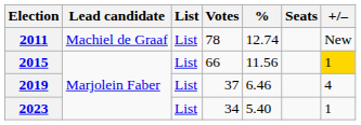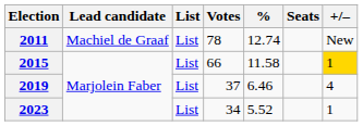 <table class="wikitable sortable defaultright col2left col3left">
 <tr>
 <th>Election</th>
 <th>Lead candidate</th>
 <th class="unsortable">List</th>
 <th>Votes</th>
 <th>%</th>
 <th>Seats</th>
 <th>+/–</th>
 </tr>
 <tr>
 <th><a href='#'>2011</a></th>
 <td><a href='#'>Machiel de Graaf</a></td>
 <td><a href='#'>List</a></td>
 <td>78</td>
 <td>12.74</td>
 <td></td>
 <td>New</td>
 </tr>
 <tr>
 <th><a href='#'>2015</a></th>
 <td rowspan="3"><a href='#'>Marjolein Faber</a></td>
 <td><a href='#'>List</a></td>
 <td>66</td>
-<td>11.56</td>
+<td>11.58</td>
 <td></td>
 <td style="background: gold;"> 1</td>
 </tr>
 <tr>
 <th><a href='#'>2019</a></th>
 <td><a href='#'>List</a></td>
 <td style="text-align:right">37</td>
 <td>6.46</td>
 <td></td>
 <td> 4</td>
 </tr>
 <tr>
 <th><a href='#'>2023</a></th>
 <td><a href='#'>List</a></td>
 <td style="text-align:right">34</td>
-<td>5.40</td>
+<td>5.52</td>
 <td></td>
 <td> 1</td>
 </tr>
 </table>
